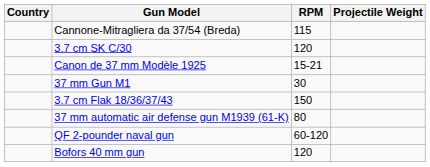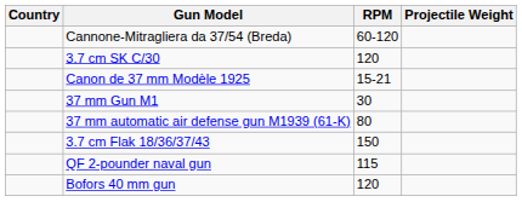 <table class="wikitable">
 <tr>
 <th>Country</th>
 <th>Gun Model</th>
 <th>RPM</th>
 <th>Projectile Weight</th>
 </tr>
 <tr>
 <td></td>
 <td>Cannone-Mitragliera da 37/54 (Breda)</td>
-<td>115</td>
+<td>60-120</td>
 <td></td>
 </tr>
 <tr>
 <td></td>
 <td><a href='#'>3.7 cm SK C/30</a></td>
 <td>120</td>
 <td></td>
 </tr>
 <tr>
 <td></td>
 <td><a href='#'>Canon de 37 mm Modèle 1925</a></td>
 <td>15-21</td>
 <td></td>
 </tr>
 <tr>
 <td></td>
 <td><a href='#'>37 mm Gun M1</a></td>
 <td>30</td>
 <td></td>
 </tr>
 <tr>
 <td></td>
+<td><a href='#'>37 mm automatic air defense gun M1939 (61-K)</a></td>
+<td>80</td>
+<td></td>
+</tr>
+<tr>
+<td></td>
 <td><a href='#'>3.7 cm Flak 18/36/37/43</a></td>
 <td>150</td>
 <td></td>
 </tr>
 <tr>
 <td></td>
-<td><a href='#'>37 mm automatic air defense gun M1939 (61-K)</a></td>
-<td>80</td>
-<td></td>
-</tr>
-<tr>
-<td></td>
 <td><a href='#'>QF 2-pounder naval gun</a></td>
-<td>60-120</td>
+<td>115</td>
 <td></td>
 </tr>
 <tr>
 <td></td>
 <td><a href='#'>Bofors 40 mm gun</a></td>
 <td>120</td>
 <td></td>
 </tr>
 </table>
